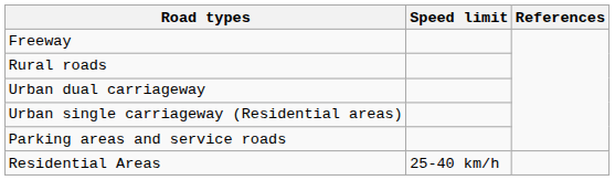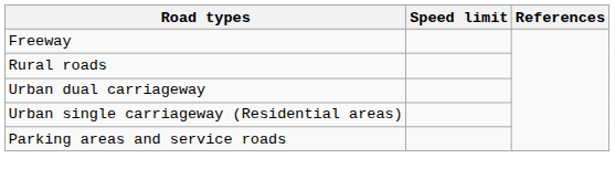 <table class="wikitable">
 <tr>
 <th>Road types</th>
 <th>Speed limit</th>
 <th>References</th>
 </tr>
 <tr>
 <td>Freeway</td>
 <td></td>
 <td rowspan=5></td>
 </tr>
 <tr>
 <td>Rural roads</td>
 <td></td>
 </tr>
 <tr>
 <td>Urban dual carriageway</td>
 <td></td>
 </tr>
 <tr>
 <td>Urban single carriageway (Residential areas)</td>
 <td></td>
 </tr>
 <tr>
 <td>Parking areas and service roads</td>
 <td></td>
 </tr>
-<tr>
-<td>Residential Areas</td>
-<td>25-40 km/h</td>
-<td></td>
-</tr>
 </table>
